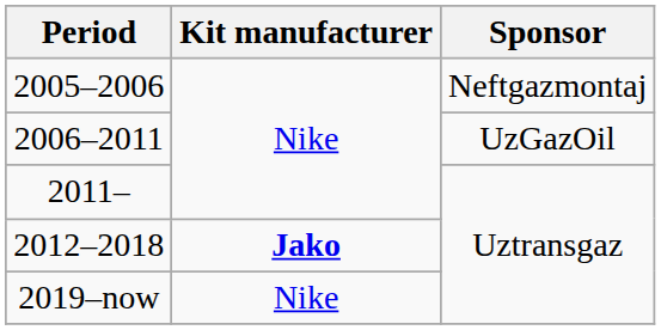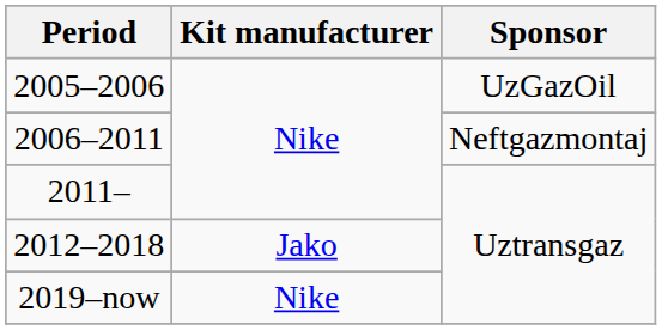 <table class="wikitable" style="text-align: center">
 <tr>
 <th>Period</th>
 <th>Kit manufacturer</th>
 <th>Sponsor</th>
 </tr>
 <tr>
 <td>2005–2006</td>
 <td rowspan=3> <a href='#'>Nike</a></td>
-<td>Neftgazmontaj</td>
+<td>UzGazOil</td>
 </tr>
 <tr>
 <td>2006–2011</td>
-<td>UzGazOil</td>
+<td>Neftgazmontaj</td>
 </tr>
 <tr>
 <td>2011–</td>
 <td rowspan=3 colspan="3">Uztransgaz</td>
 </tr>
 <tr>
 <td>2012–2018</td>
-<td><strong><a href='#'>Jako</a></strong></td>
+<td><a href='#'>Jako</a></td>
 </tr>
 <tr>
 <td>2019–now</td>
 <td rowspan=3> <a href='#'>Nike</a></td>
 </tr>
 </table>
